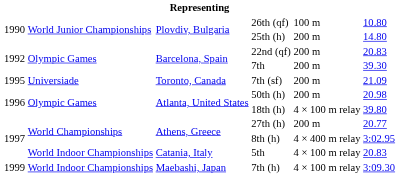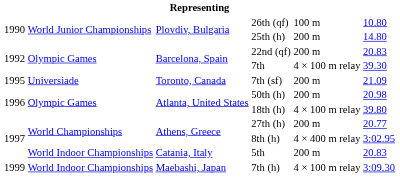 <table>
 <tr>
 <th colspan="6">Representing </th>
 </tr>
 <tr>
 <td rowspan=2>1990</td>
 <td rowspan=2><a href='#'>World Junior Championships</a></td>
 <td rowspan=2><a href='#'>Plovdiv, Bulgaria</a></td>
 <td>26th (qf)</td>
 <td>100 m</td>
 <td><a href='#'>10.80</a></td>
 </tr>
 <tr>
 <td>25th (h)</td>
 <td>200 m</td>
 <td><a href='#'>14.80</a></td>
 </tr>
 <tr>
 <td rowspan=2>1992</td>
 <td rowspan=2><a href='#'>Olympic Games</a></td>
 <td rowspan=2><a href='#'>Barcelona, Spain</a></td>
 <td>22nd (qf)</td>
 <td>200 m</td>
 <td><a href='#'>20.83</a></td>
 </tr>
 <tr>
 <td>7th</td>
-<td>200 m</td>
+<td>4 × 100 m relay</td>
 <td><a href='#'>39.30</a></td>
 </tr>
 <tr>
 <td>1995</td>
 <td><a href='#'>Universiade</a></td>
 <td><a href='#'>Toronto, Canada</a></td>
 <td>7th (sf)</td>
 <td>200 m</td>
 <td><a href='#'>21.09</a></td>
 </tr>
 <tr>
 <td rowspan=2>1996</td>
 <td rowspan=2><a href='#'>Olympic Games</a></td>
 <td rowspan=2><a href='#'>Atlanta, United States</a></td>
 <td>50th (h)</td>
 <td>200 m</td>
 <td><a href='#'>20.98</a></td>
 </tr>
 <tr>
 <td>18th (h)</td>
 <td>4 × 100 m relay</td>
 <td><a href='#'>39.80</a></td>
 </tr>
 <tr>
 <td rowspan=3>1997</td>
 <td rowspan=2><a href='#'>World Championships</a></td>
 <td rowspan=2><a href='#'>Athens, Greece</a></td>
 <td>27th (h)</td>
 <td>200 m</td>
 <td><a href='#'>20.77</a></td>
 </tr>
 <tr>
 <td>8th (h)</td>
 <td>4 × 400 m relay</td>
 <td><a href='#'>3:02.95</a></td>
 </tr>
 <tr>
 <td><a href='#'>World Indoor Championships</a></td>
 <td><a href='#'>Catania, Italy</a></td>
 <td>5th</td>
-<td>4 × 100 m relay</td>
+<td>200 m</td>
 <td><a href='#'>20.83</a></td>
 </tr>
 <tr>
 <td>1999</td>
 <td><a href='#'>World Indoor Championships</a></td>
 <td><a href='#'>Maebashi, Japan</a></td>
 <td>7th (h)</td>
 <td>4 × 100 m relay</td>
 <td><a href='#'>3:09.30</a></td>
 </tr>
 </table>
